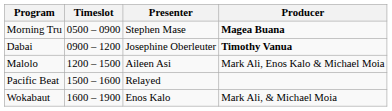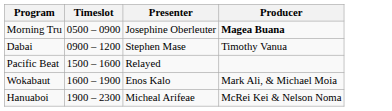 <table class="wikitable">
 <tr>
 <th>Program</th>
 <th>Timeslot</th>
 <th>Presenter</th>
 <th>Producer</th>
 </tr>
 <tr>
 <td>Morning Tru</td>
 <td>0500 – 0900</td>
-<td>Stephen Mase</td>
+<td>Josephine Oberleuter</td>
 <td><strong>Magea Buana</strong></td>
 </tr>
 <tr>
 <td>Dabai</td>
 <td>0900 – 1200</td>
-<td>Josephine Oberleuter</td>
-<td><strong>Timothy Vanua</strong></td>
-</tr>
-<tr>
-<td>Malolo</td>
-<td>1200 – 1500</td>
-<td>Aileen Asi</td>
-<td>Mark Ali, Enos Kalo & Michael Moia</td>
+<td>Stephen Mase</td>
+<td>Timothy Vanua</td>
 </tr>
 <tr>
 <td>Pacific Beat</td>
 <td>1500 – 1600</td>
 <td>Relayed</td>
 </tr>
 <tr>
 <td>Wokabaut</td>
 <td>1600 – 1900</td>
 <td>Enos Kalo</td>
 <td>Mark Ali, & Michael Moia</td>
 </tr>
+<tr>
+<td>Hanuaboi</td>
+<td>1900 – 2300</td>
+<td>Micheal Arifeae</td>
+<td>McRei Kei & Nelson Noma</td>
+</tr>
 </table>
